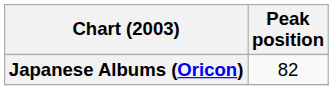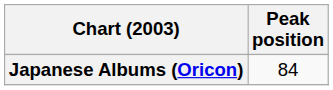 <table class="wikitable sortable plainrowheaders" style="text-align:center">
 <tr>
 <th scope="col">Chart (2003)</th>
 <th scope="col">Peak<br>position</th>
 </tr>
 <tr>
 </tr>
 <tr>
 </tr>
 <tr>
 </tr>
 <tr>
 </tr>
 <tr>
 </tr>
 <tr>
 </tr>
 <tr>
 </tr>
 <tr>
 </tr>
 <tr>
 <th scope="row">Japanese Albums (<a href='#'>Oricon</a>)</th>
-<td align="center">82</td>
+<td align="center">84</td>
 </tr>
 <tr>
 </tr>
 <tr>
 </tr>
 <tr>
 </tr>
 <tr>
 </tr>
 <tr>
 </tr>
 <tr>
 </tr>
 <tr>
 </tr>
 <tr>
 </tr>
 </table>
